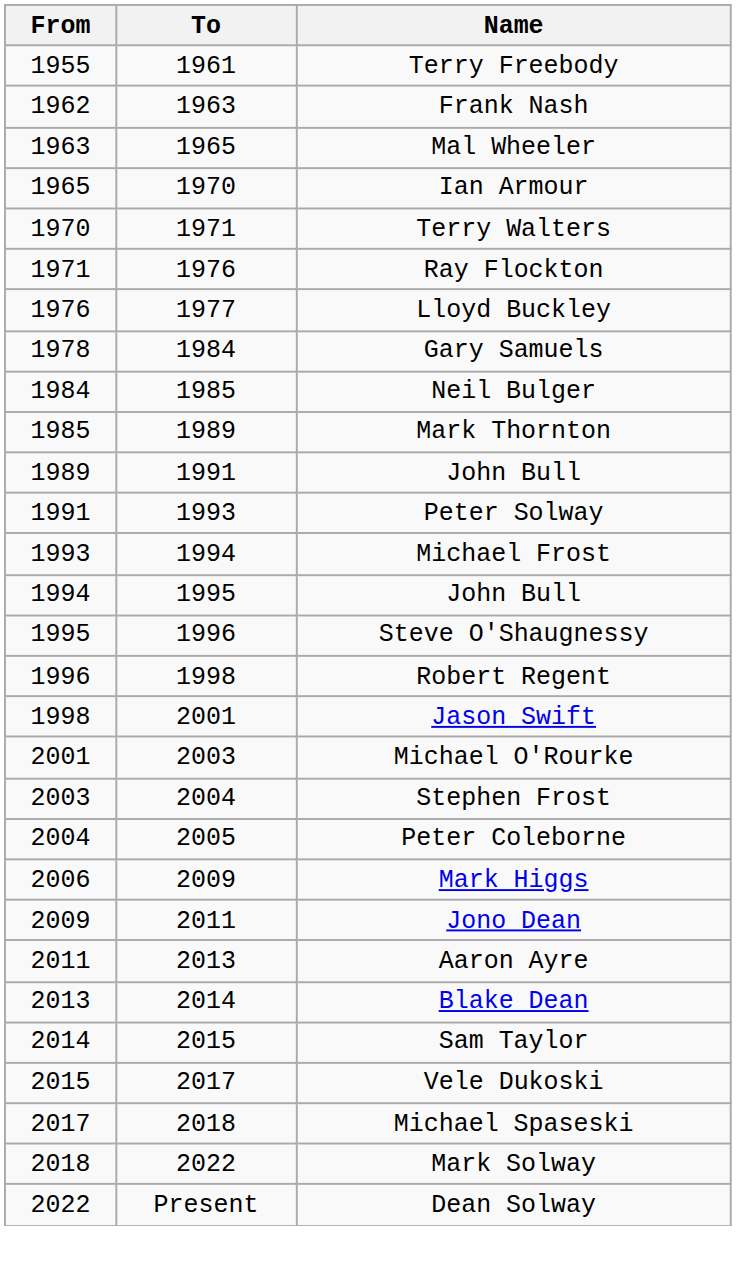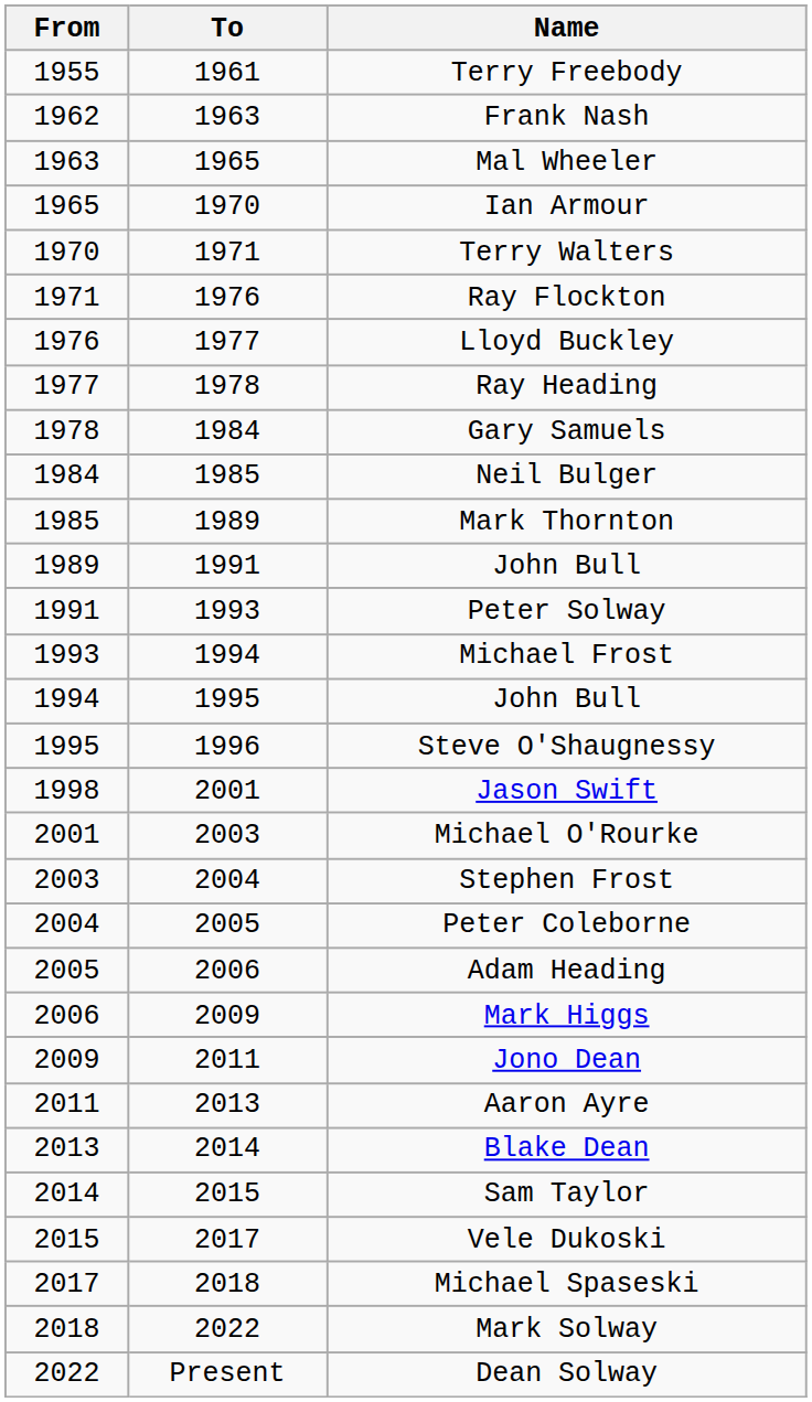 <table class="wikitable" style="text-align:center; width:30%;">
 <tr>
 <th>From</th>
 <th>To</th>
 <th>Name</th>
 </tr>
 <tr>
 <td>1955</td>
 <td>1961</td>
 <td>Terry Freebody</td>
 </tr>
 <tr>
 <td>1962</td>
 <td>1963</td>
 <td>Frank Nash</td>
 </tr>
 <tr>
 <td>1963</td>
 <td>1965</td>
 <td>Mal Wheeler</td>
 </tr>
 <tr>
 <td>1965</td>
 <td>1970</td>
 <td>Ian Armour</td>
 </tr>
 <tr>
 <td>1970</td>
 <td>1971</td>
 <td>Terry Walters</td>
 </tr>
 <tr>
 <td>1971</td>
 <td>1976</td>
 <td>Ray Flockton</td>
 </tr>
 <tr>
 <td>1976</td>
 <td>1977</td>
 <td>Lloyd Buckley</td>
 </tr>
 <tr>
+<td>1977</td>
+<td>1978</td>
+<td>Ray Heading</td>
+</tr>
+<tr>
 <td>1978</td>
 <td>1984</td>
 <td>Gary Samuels</td>
 </tr>
 <tr>
 <td>1984</td>
 <td>1985</td>
 <td>Neil Bulger</td>
 </tr>
 <tr>
 <td>1985</td>
 <td>1989</td>
 <td>Mark Thornton</td>
 </tr>
 <tr>
 <td>1989</td>
 <td>1991</td>
 <td>John Bull</td>
 </tr>
 <tr>
 <td>1991</td>
 <td>1993</td>
 <td>Peter Solway</td>
 </tr>
 <tr>
 <td>1993</td>
 <td>1994</td>
 <td>Michael Frost</td>
 </tr>
 <tr>
 <td>1994</td>
 <td>1995</td>
 <td>John Bull</td>
 </tr>
 <tr>
 <td>1995</td>
 <td>1996</td>
 <td>Steve O'Shaugnessy</td>
 </tr>
 <tr>
-<td>1996</td>
-<td>1998</td>
-<td>Robert Regent</td>
-</tr>
-<tr>
 <td>1998</td>
 <td>2001</td>
 <td><a href='#'>Jason Swift</a></td>
 </tr>
 <tr>
 <td>2001</td>
 <td>2003</td>
 <td>Michael O'Rourke</td>
 </tr>
 <tr>
 <td>2003</td>
 <td>2004</td>
 <td>Stephen Frost</td>
 </tr>
 <tr>
 <td>2004</td>
 <td>2005</td>
 <td>Peter Coleborne</td>
+</tr>
+<tr>
+<td>2005</td>
+<td>2006</td>
+<td>Adam Heading</td>
 </tr>
 <tr>
 <td>2006</td>
 <td>2009</td>
 <td><a href='#'>Mark Higgs</a></td>
 </tr>
 <tr>
 <td>2009</td>
 <td>2011</td>
 <td><a href='#'>Jono Dean</a></td>
 </tr>
 <tr>
 <td>2011</td>
 <td>2013</td>
 <td>Aaron Ayre</td>
 </tr>
 <tr>
 <td>2013</td>
 <td>2014</td>
 <td><a href='#'>Blake Dean</a></td>
 </tr>
 <tr>
 <td>2014</td>
 <td>2015</td>
 <td>Sam Taylor</td>
 </tr>
 <tr>
 <td>2015</td>
 <td>2017</td>
 <td>Vele Dukoski</td>
 </tr>
 <tr>
 <td>2017</td>
 <td>2018</td>
 <td>Michael Spaseski</td>
 </tr>
 <tr>
 <td>2018</td>
 <td>2022</td>
 <td>Mark Solway</td>
 </tr>
 <tr>
 <td>2022</td>
 <td>Present</td>
 <td>Dean Solway</td>
 </tr>
 </table>
